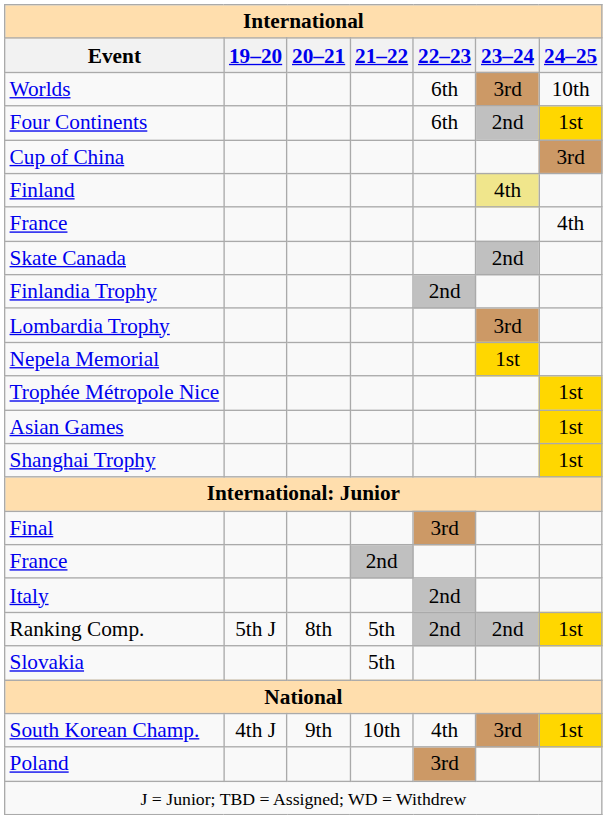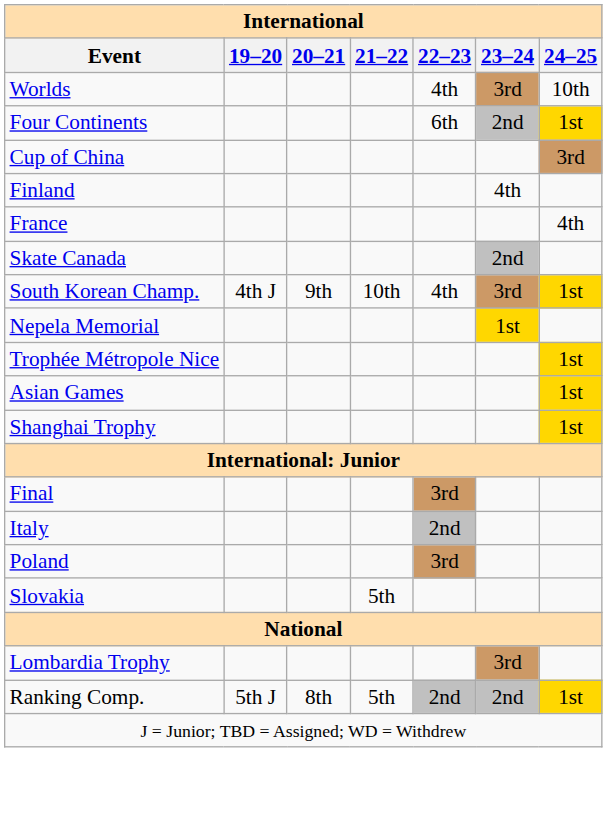 <table class="wikitable" style="text-align:center">
 <tr>
 <th style="background-color: #ffdead; " colspan=7 align=center>International</th>
 </tr>
 <tr>
 <th>Event</th>
 <th><a href='#'>19–20</a></th>
 <th><a href='#'>20–21</a></th>
 <th><a href='#'>21–22</a></th>
 <th><a href='#'>22–23</a></th>
 <th><a href='#'>23–24</a></th>
 <th><a href='#'>24–25</a></th>
 </tr>
 <tr>
 <td align=left><a href='#'>Worlds</a></td>
 <td></td>
 <td></td>
 <td></td>
-<td>6th</td>
+<td>4th</td>
 <td bgcolor=cc9966>3rd</td>
 <td>10th</td>
 </tr>
 <tr>
 <td align=left><a href='#'>Four Continents</a></td>
 <td></td>
 <td></td>
 <td></td>
 <td>6th</td>
 <td bgcolor=silver>2nd</td>
 <td bgcolor=gold>1st</td>
 </tr>
 <tr>
 <td align=left> <a href='#'>Cup of China</a></td>
 <td></td>
 <td></td>
 <td></td>
 <td></td>
 <td></td>
 <td bgcolor=cc9966>3rd</td>
 </tr>
 <tr>
 <td align=left> <a href='#'>Finland</a></td>
 <td></td>
 <td></td>
 <td></td>
 <td></td>
-<td style="background: khaki;">4th</td>
+<td>4th</td>
 <td></td>
 </tr>
 <tr>
 <td align=left> <a href='#'>France</a></td>
 <td></td>
 <td></td>
 <td></td>
 <td></td>
 <td></td>
 <td>4th</td>
 </tr>
 <tr>
 <td align=left> <a href='#'>Skate Canada</a></td>
 <td></td>
 <td></td>
 <td></td>
 <td></td>
 <td bgcolor=silver>2nd</td>
 <td></td>
 </tr>
 <tr>
-<td align=left> <a href='#'>Finlandia Trophy</a></td>
-<td></td>
-<td></td>
-<td></td>
-<td bgcolor=silver>2nd</td>
-<td></td>
-<td></td>
-</tr>
-<tr>
-<td align=left> <a href='#'>Lombardia Trophy</a></td>
-<td></td>
-<td></td>
-<td></td>
-<td></td>
+<td align=left><a href='#'>South Korean Champ.</a></td>
+<td>4th J</td>
+<td>9th</td>
+<td>10th</td>
+<td>4th</td>
 <td bgcolor=cc9966>3rd</td>
-<td></td>
+<td bgcolor=gold>1st</td>
 </tr>
 <tr>
 <td align=left> <a href='#'>Nepela Memorial</a></td>
 <td></td>
 <td></td>
 <td></td>
 <td></td>
 <td bgcolor=gold>1st</td>
 <td></td>
 </tr>
 <tr>
 <td align=left> <a href='#'>Trophée Métropole Nice</a></td>
 <td></td>
 <td></td>
 <td></td>
 <td></td>
 <td></td>
 <td bgcolor=gold>1st</td>
 </tr>
 <tr>
 <td align=left><a href='#'>Asian Games</a></td>
 <td></td>
 <td></td>
 <td></td>
 <td></td>
 <td></td>
 <td bgcolor=gold>1st</td>
 </tr>
 <tr>
 <td align=left><a href='#'>Shanghai Trophy</a></td>
 <td></td>
 <td></td>
 <td></td>
 <td></td>
 <td></td>
 <td bgcolor=gold>1st</td>
 </tr>
 <tr>
 <th colspan="7" style="background-color: #ffdead; " align="center">International: Junior</th>
 </tr>
 <tr>
 <td align=left> <a href='#'>Final</a></td>
 <td></td>
 <td></td>
 <td></td>
 <td bgcolor=cc9966>3rd</td>
 <td></td>
 <td></td>
 </tr>
 <tr>
-<td align=left> <a href='#'>France</a></td>
-<td></td>
-<td></td>
-<td bgcolor=silver>2nd</td>
-<td></td>
-<td></td>
-<td></td>
-</tr>
-<tr>
 <td align=left> <a href='#'>Italy</a></td>
 <td></td>
 <td></td>
 <td></td>
 <td bgcolor=silver>2nd</td>
 <td></td>
 <td></td>
 </tr>
 <tr>
-<td align=left>Ranking Comp.</td>
-<td>5th J</td>
-<td>8th</td>
-<td>5th</td>
-<td bgcolor=silver>2nd</td>
-<td bgcolor=silver>2nd</td>
-<td bgcolor=gold>1st</td>
+<td align=left> <a href='#'>Poland</a></td>
+<td></td>
+<td></td>
+<td></td>
+<td bgcolor=cc9966>3rd</td>
+<td></td>
+<td></td>
 </tr>
 <tr>
 <td align=left> <a href='#'>Slovakia</a></td>
 <td></td>
 <td></td>
 <td>5th</td>
 <td></td>
 <td></td>
 <td></td>
 </tr>
 <tr>
 <th style="background-color: #ffdead; " colspan=7 align=center>National</th>
 </tr>
 <tr>
-<td align=left><a href='#'>South Korean Champ.</a></td>
-<td>4th J</td>
-<td>9th</td>
-<td>10th</td>
-<td>4th</td>
-<td bgcolor=cc9966>3rd</td>
-<td bgcolor=gold>1st</td>
-</tr>
-<tr>
-<td align=left> <a href='#'>Poland</a></td>
+<td align=left> <a href='#'>Lombardia Trophy</a></td>
+<td></td>
 <td></td>
 <td></td>
 <td></td>
 <td bgcolor=cc9966>3rd</td>
 <td></td>
-<td></td>
+</tr>
+<tr>
+<td align=left>Ranking Comp.</td>
+<td>5th J</td>
+<td>8th</td>
+<td>5th</td>
+<td bgcolor=silver>2nd</td>
+<td bgcolor=silver>2nd</td>
+<td bgcolor=gold>1st</td>
 </tr>
 <tr>
 <td colspan=7 align=center><small> J = Junior; TBD = Assigned; WD = Withdrew </small></td>
 </tr>
 </table>
